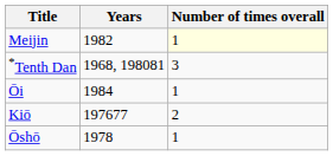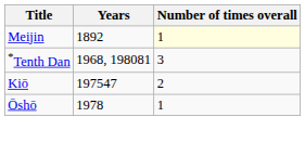 <table class="wikitable">
 <tr>
 <th>Title</th>
 <th>Years</th>
 <th>Number of times overall</th>
 </tr>
 <tr>
 <td><a href='#'>Meijin</a></td>
-<td>1982</td>
+<td>1892</td>
 <td style="background: lightyellow;">1</td>
 </tr>
 <tr>
 <td><sup>*</sup><a href='#'>Tenth Dan</a></td>
 <td>1968, 198081</td>
 <td>3</td>
 </tr>
 <tr>
-<td><a href='#'>Ōi</a></td>
-<td>1984</td>
-<td>1</td>
-</tr>
-<tr>
 <td><a href='#'>Kiō</a></td>
-<td>197677</td>
+<td>197547</td>
 <td>2</td>
 </tr>
 <tr>
 <td><a href='#'>Ōshō</a></td>
 <td>1978</td>
 <td>1</td>
 </tr>
 </table>
